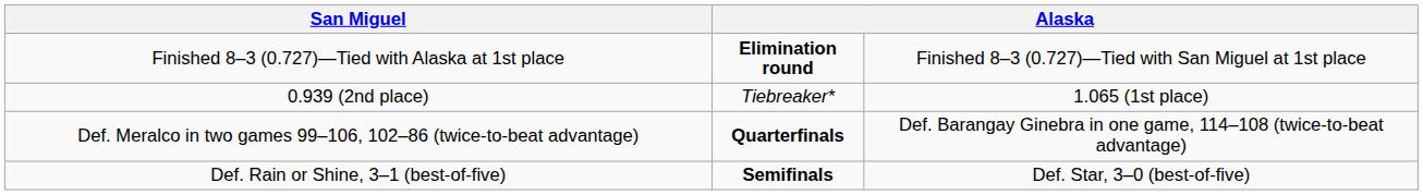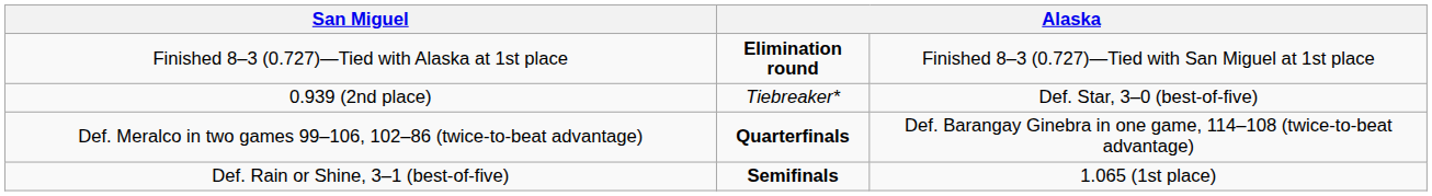 <table class=wikitable style="text-align:center">
 <tr>
 <th colspan=2 width=45%><a href='#'>San Miguel</a></th>
 <th colspan=2 width=45%><a href='#'>Alaska</a></th>
 </tr>
 <tr>
 <td>Finished 8–3 (0.727)—Tied with Alaska at 1st place</td>
 <td colspan=2><strong>Elimination round</strong></td>
 <td>Finished 8–3 (0.727)—Tied with San Miguel at 1st place</td>
 </tr>
 <tr>
 <td>0.939 (2nd place)</td>
 <td colspan=2><em>Tiebreaker*</em></td>
-<td>1.065 (1st place)</td>
+<td>Def. Star, 3–0 (best-of-five)</td>
 </tr>
 <tr>
 <td>Def. Meralco in two games 99–106, 102–86 (twice-to-beat advantage)</td>
 <td colspan=2><strong>Quarterfinals</strong></td>
 <td>Def. Barangay Ginebra in one game, 114–108 (twice-to-beat advantage)</td>
 </tr>
 <tr>
 <td>Def. Rain or Shine, 3–1 (best-of-five)</td>
 <td colspan=2><strong>Semifinals</strong></td>
-<td>Def. Star, 3–0 (best-of-five)</td>
+<td>1.065 (1st place)</td>
 </tr>
 </table>
